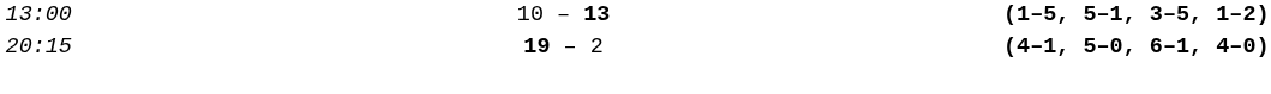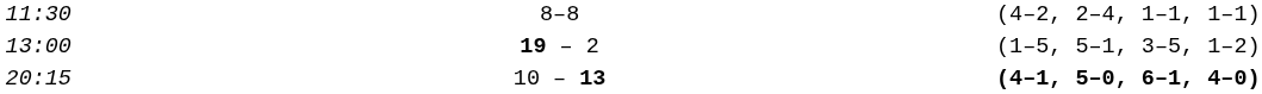 <table style="text-align:center">
 <tr>
 <th width=100></th>
 <th width=200></th>
 <th width=100></th>
 <th width=200></th>
 </tr>
 <tr>
+<td><em>11:30</em></td>
+<td align=right></td>
+<td>8–8</td>
+<td align=left></td>
+<td>(4–2, 2–4, 1–1, 1–1)</td>
+</tr>
+<tr>
 <td><em>13:00</em></td>
 <td align=right></td>
-<td>10 – <strong>13</strong></td>
+<td><strong>19</strong> – 2</td>
 <td align=left><strong></strong></td>
-<td><strong>(1–5, 5–1, 3–5, 1–2)</strong></td>
+<td>(1–5, 5–1, 3–5, 1–2)</td>
 </tr>
 <tr>
 <td><em>20:15</em></td>
 <td align=right><strong></strong></td>
-<td><strong>19</strong> – 2</td>
+<td>10 – <strong>13</strong></td>
 <td align=left></td>
 <td><strong>(4–1, 5–0, 6–1, 4–0)</strong></td>
 </tr>
 </table>
